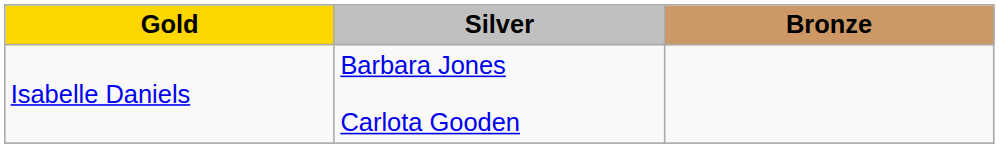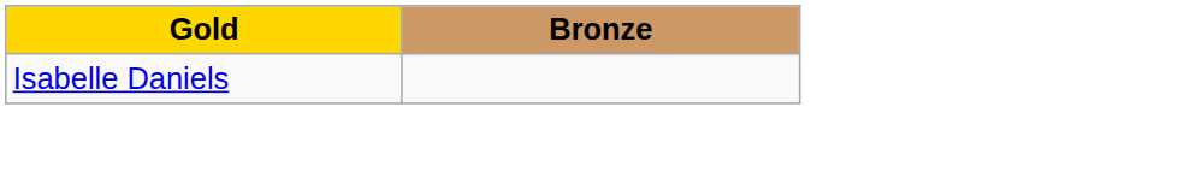 <table class="wikitable" style="text-align:left">
 <tr align="center">
 <td width=200 bgcolor=gold><strong>Gold</strong></td>
-<td width=200 bgcolor=silver><strong>Silver</strong></td>
 <td width=200 bgcolor=CC9966><strong>Bronze</strong></td>
 </tr>
 <tr>
 <td><a href='#'>Isabelle Daniels</a><br><em></em></td>
-<td><a href='#'>Barbara Jones</a><br><em></em><br><a href='#'>Carlota Gooden</a><br><em></em></td>
 <td></td>
 </tr>
 </table>
